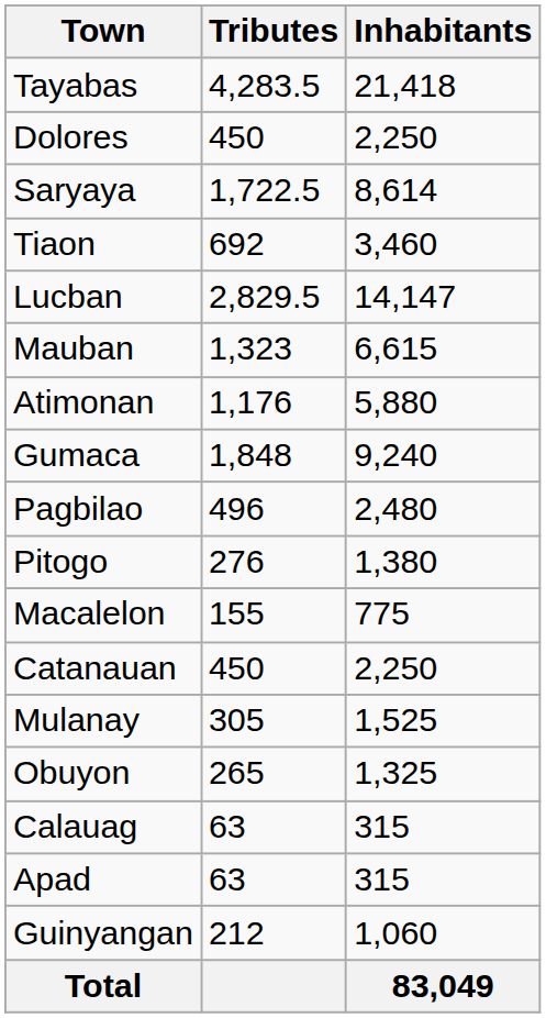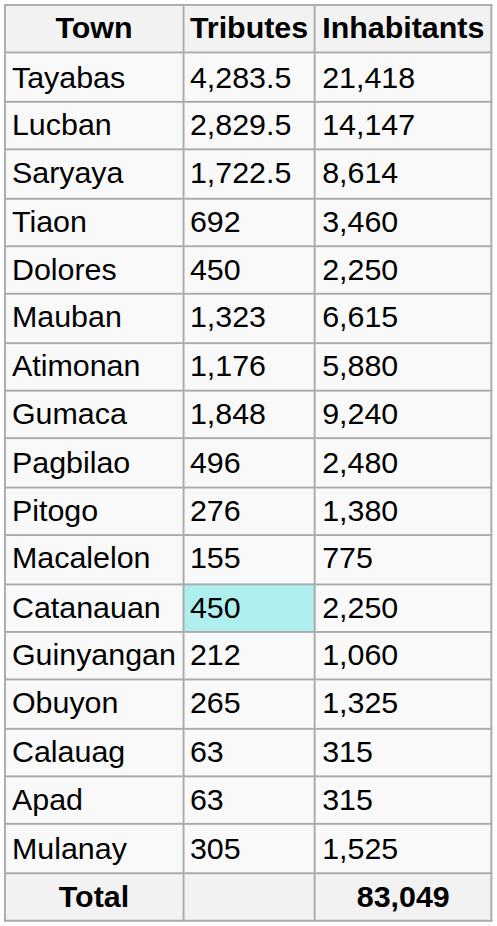 <table class="wikitable sortable">
 <tr>
 <th>Town</th>
 <th>Tributes</th>
 <th>Inhabitants</th>
 </tr>
 <tr>
 <td>Tayabas</td>
 <td>4,283.5</td>
 <td>21,418</td>
 </tr>
 <tr>
-<td>Dolores</td>
-<td>450</td>
-<td>2,250</td>
+<td>Lucban</td>
+<td>2,829.5</td>
+<td>14,147</td>
 </tr>
 <tr>
 <td>Saryaya</td>
 <td>1,722.5</td>
 <td>8,614</td>
 </tr>
 <tr>
 <td>Tiaon</td>
 <td>692</td>
 <td>3,460</td>
 </tr>
 <tr>
-<td>Lucban</td>
-<td>2,829.5</td>
-<td>14,147</td>
+<td>Dolores</td>
+<td>450</td>
+<td>2,250</td>
 </tr>
 <tr>
 <td>Mauban</td>
 <td>1,323</td>
 <td>6,615</td>
 </tr>
 <tr>
 <td>Atimonan</td>
 <td>1,176</td>
 <td>5,880</td>
 </tr>
 <tr>
 <td>Gumaca</td>
 <td>1,848</td>
 <td>9,240</td>
 </tr>
 <tr>
 <td>Pagbilao</td>
 <td>496</td>
 <td>2,480</td>
 </tr>
 <tr>
 <td>Pitogo</td>
 <td>276</td>
 <td>1,380</td>
 </tr>
 <tr>
 <td>Macalelon</td>
 <td>155</td>
 <td>775</td>
 </tr>
 <tr>
 <td>Catanauan</td>
-<td>450</td>
+<td style="background: paleturquoise;">450</td>
 <td>2,250</td>
 </tr>
 <tr>
-<td>Mulanay</td>
-<td>305</td>
-<td>1,525</td>
+<td>Guinyangan</td>
+<td>212</td>
+<td>1,060</td>
 </tr>
 <tr>
 <td>Obuyon</td>
 <td>265</td>
 <td>1,325</td>
 </tr>
 <tr>
 <td>Calauag</td>
 <td>63</td>
 <td>315</td>
 </tr>
 <tr>
 <td>Apad</td>
 <td>63</td>
 <td>315</td>
 </tr>
 <tr>
-<td>Guinyangan</td>
-<td>212</td>
-<td>1,060</td>
+<td>Mulanay</td>
+<td>305</td>
+<td>1,525</td>
 </tr>
 <tr>
 <th>Total</th>
 <th></th>
 <th>83,049</th>
 </tr>
 </table>
